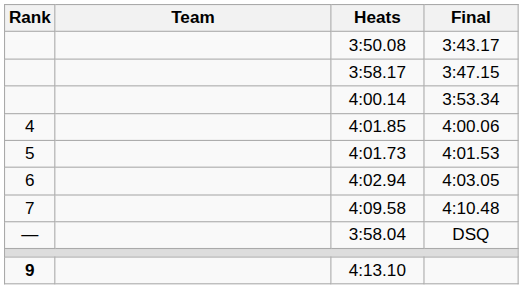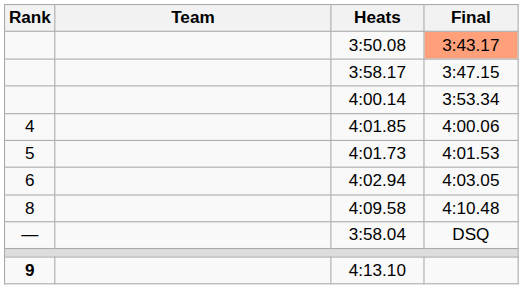 <table class=wikitable style="text-align:center">
 <tr>
 <th width=40>Rank</th>
 <th width=250>Team</th>
 <th width=80>Heats</th>
 <th width=80>Final</th>
 </tr>
 <tr>
 <td></td>
 <td align=left></td>
 <td>3:50.08</td>
-<td>3:43.17</td>
+<td style="background: lightsalmon;">3:43.17</td>
 </tr>
 <tr>
 <td></td>
 <td align=left></td>
 <td>3:58.17</td>
 <td>3:47.15</td>
 </tr>
 <tr>
 <td></td>
 <td align=left></td>
 <td>4:00.14</td>
 <td>3:53.34</td>
 </tr>
 <tr>
 <td>4</td>
 <td align=left></td>
 <td>4:01.85</td>
 <td>4:00.06</td>
 </tr>
 <tr>
 <td>5</td>
 <td align=left></td>
 <td>4:01.73</td>
 <td>4:01.53</td>
 </tr>
 <tr>
 <td>6</td>
 <td align=left></td>
 <td>4:02.94</td>
 <td>4:03.05</td>
 </tr>
 <tr>
-<td>7</td>
+<td>8</td>
 <td align=left></td>
 <td>4:09.58</td>
 <td>4:10.48</td>
 </tr>
 <tr>
 <td>—</td>
 <td align=left></td>
 <td>3:58.04</td>
 <td>DSQ</td>
 </tr>
 <tr bgcolor=#DDDDDD>
 <td colspan=4></td>
 </tr>
 <tr>
 <td><strong>9</strong></td>
 <td align=left></td>
 <td>4:13.10</td>
 <td></td>
 </tr>
 </table>
